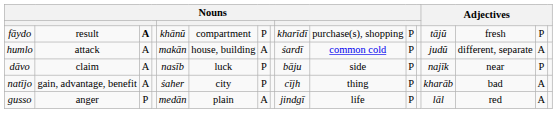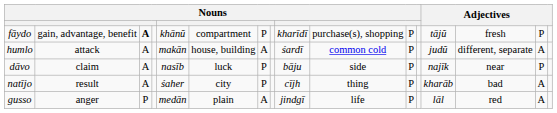 <table class="wikitable" style="text-align:center">
 <tr>
 <th colspan="12">Nouns</th>
 <th rowspan="2" colspan="12">Adjectives</th>
 </tr>
 <tr>
 <th colspan="4"></th>
 <th colspan="4"></th>
 <th colspan="4"></th>
 </tr>
 <tr>
 <td><em>fāydo</em></td>
-<td>result</td>
+<td>gain, advantage, benefit</td>
 <td><strong>A</strong></td>
 <td></td>
 <td><em>khānũ</em></td>
 <td>compartment</td>
 <td>P</td>
 <td></td>
 <td><em>kharīdī</em></td>
 <td>purchase(s), shopping</td>
 <td>P</td>
 <td></td>
 <td><em>tājũ</em></td>
 <td>fresh</td>
 <td>P</td>
 <td></td>
 </tr>
 <tr>
 <td><em>humlo</em></td>
 <td>attack</td>
 <td>A</td>
 <td></td>
 <td><em>makān</em></td>
 <td>house, building</td>
 <td>A</td>
 <td></td>
 <td><em>śardī</em></td>
 <td><a href='#'>common cold</a></td>
 <td>P</td>
 <td></td>
 <td><em>judũ</em></td>
 <td>different, separate</td>
 <td>A</td>
 <td></td>
 </tr>
 <tr>
 <td><em>dāvo</em></td>
 <td>claim</td>
 <td>A</td>
 <td></td>
 <td><em>nasīb</em></td>
 <td>luck</td>
 <td>P</td>
 <td></td>
 <td><em>bāju</em></td>
 <td>side</td>
 <td>P</td>
 <td></td>
 <td><em>najīk</em></td>
 <td>near</td>
 <td>P</td>
 <td></td>
 </tr>
 <tr>
 <td><em>natījo</em></td>
-<td>gain, advantage, benefit</td>
+<td>result</td>
 <td>A</td>
 <td></td>
 <td><em>śaher</em></td>
 <td>city</td>
 <td>P</td>
 <td></td>
 <td><em>cījh</em></td>
 <td>thing</td>
 <td>P</td>
 <td></td>
 <td><em>kharāb</em></td>
 <td>bad</td>
 <td>A</td>
 <td></td>
 </tr>
 <tr>
 <td><em>gusso</em></td>
 <td>anger</td>
 <td>P</td>
 <td></td>
 <td><em>medān</em></td>
 <td>plain</td>
 <td>A</td>
 <td></td>
 <td><em>jindgī</em></td>
 <td>life</td>
 <td>P</td>
 <td></td>
 <td><em>lāl</em></td>
 <td>red</td>
 <td>A</td>
 <td></td>
 </tr>
 </table>
